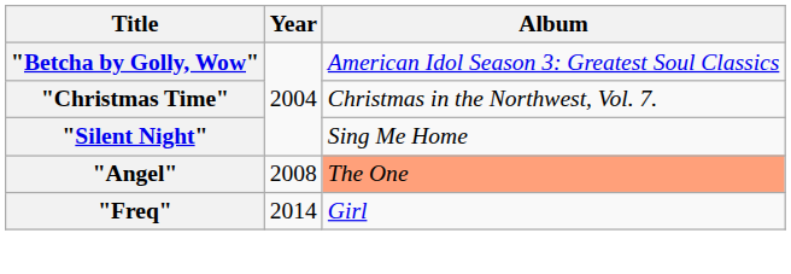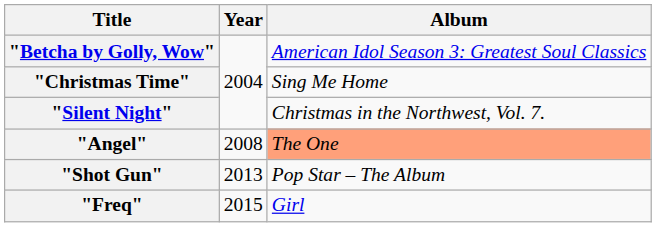 <table class="wikitable plainrowheaders">
 <tr>
 <th scope="col">Title</th>
 <th scope="col">Year</th>
 <th scope="col">Album</th>
 </tr>
 <tr>
 <th scope="row">"<a href='#'>Betcha by Golly, Wow</a>"</th>
 <td rowspan="3">2004</td>
 <td><em><a href='#'>American Idol Season 3: Greatest Soul Classics</a></em></td>
 </tr>
 <tr>
 <th scope="row">"Christmas Time"</th>
-<td><em>Christmas in the Northwest, Vol. 7.</em></td>
+<td><em>Sing Me Home</em></td>
 </tr>
 <tr>
 <th scope="row">"<a href='#'>Silent Night</a>"<br></th>
-<td><em>Sing Me Home</em></td>
+<td><em>Christmas in the Northwest, Vol. 7.</em></td>
 </tr>
 <tr>
 <th scope="row">"Angel"<br></th>
 <td>2008</td>
 <td style="background: lightsalmon;"><em>The One</em></td>
 </tr>
 <tr>
+<th scope="row">"Shot Gun"<br></th>
+<td>2013</td>
+<td><em>Pop Star – The Album</em></td>
+</tr>
+<tr>
 <th scope="row">"Freq"<br></th>
-<td>2014</td>
+<td>2015</td>
 <td><a href='#'><em>Girl</em></a></td>
 </tr>
 </table>
